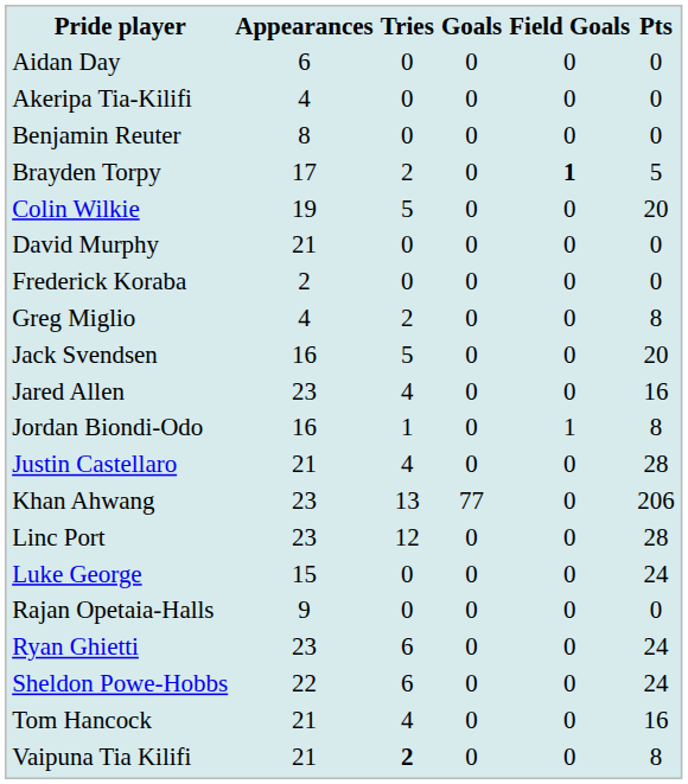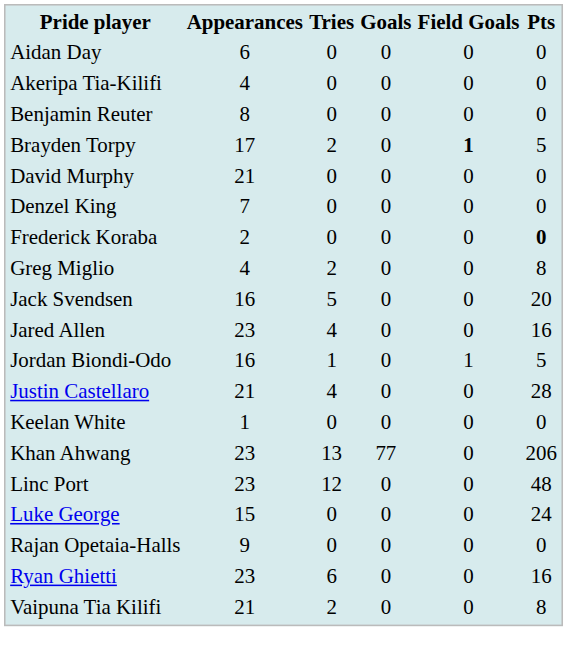 <table cellpadding=1 style="border:1px solid #BBB; background-color:#d7ebed; font-size:85%;">
 <tr>
 <th>Pride player</th>
 <th>Appearances</th>
 <th>Tries</th>
 <th>Goals</th>
 <th>Field Goals</th>
 <th>Pts</th>
 </tr>
 <tr ---->
 <td> Aidan Day</td>
 <td align="center">6</td>
 <td align="center">0</td>
 <td align="center">0</td>
 <td align="center">0</td>
 <td align="center">0</td>
 </tr>
 <tr ---->
 <td> Akeripa Tia-Kilifi</td>
 <td align="center">4</td>
 <td align="center">0</td>
 <td align="center">0</td>
 <td align="center">0</td>
 <td align="center">0</td>
 </tr>
 <tr ---->
 <td> Benjamin Reuter</td>
 <td align="center">8</td>
 <td align="center">0</td>
 <td align="center">0</td>
 <td align="center">0</td>
 <td align="center">0</td>
 </tr>
 <tr ---->
 <td> Brayden Torpy</td>
 <td align="center">17</td>
 <td align="center">2</td>
 <td align="center">0</td>
 <td align="center"><strong>1</strong></td>
 <td align="center">5</td>
 </tr>
 <tr ---->
-<td> <a href='#'>Colin Wilkie</a></td>
-<td align="center">19</td>
-<td align="center">5</td>
+<td> David Murphy</td>
+<td align="center">21</td>
 <td align="center">0</td>
 <td align="center">0</td>
-<td align="center">20</td>
+<td align="center">0</td>
+<td align="center">0</td>
 </tr>
 <tr ---->
-<td> David Murphy</td>
-<td align="center">21</td>
+<td> Denzel King</td>
+<td align="center">7</td>
 <td align="center">0</td>
 <td align="center">0</td>
 <td align="center">0</td>
 <td align="center">0</td>
 </tr>
 <tr ---->
 <td> Frederick Koraba</td>
 <td align="center">2</td>
 <td align="center">0</td>
 <td align="center">0</td>
 <td align="center">0</td>
-<td align="center">0</td>
+<td align="center"><strong>0</strong></td>
 </tr>
 <tr ---->
 <td> Greg Miglio</td>
 <td align="center">4</td>
 <td align="center">2</td>
 <td align="center">0</td>
 <td align="center">0</td>
 <td align="center">8</td>
 </tr>
 <tr ---->
 <td> Jack Svendsen</td>
 <td align="center">16</td>
 <td align="center">5</td>
 <td align="center">0</td>
 <td align="center">0</td>
 <td align="center">20</td>
 </tr>
 <tr ---->
 <td> Jared Allen</td>
 <td align="center">23</td>
 <td align="center">4</td>
 <td align="center">0</td>
 <td align="center">0</td>
 <td align="center">16</td>
 </tr>
 <tr ---->
 <td> Jordan Biondi-Odo</td>
 <td align="center">16</td>
 <td align="center">1</td>
 <td align="center">0</td>
 <td align="center">1</td>
-<td align="center">8</td>
+<td align="center">5</td>
 </tr>
 <tr ---->
 <td> <a href='#'>Justin Castellaro</a></td>
 <td align="center">21</td>
 <td align="center">4</td>
 <td align="center">0</td>
 <td align="center">0</td>
 <td align="center">28</td>
+</tr>
+<tr ---->
+<td> Keelan White</td>
+<td align="center">1</td>
+<td align="center">0</td>
+<td align="center">0</td>
+<td align="center">0</td>
+<td align="center">0</td>
 </tr>
 <tr ---->
 <td> Khan Ahwang</td>
 <td align="center">23</td>
 <td align="center">13</td>
 <td align="center">77</td>
 <td align="center">0</td>
 <td align="center">206</td>
 </tr>
 <tr ---->
 <td> Linc Port</td>
 <td align="center">23</td>
 <td align="center">12</td>
 <td align="center">0</td>
 <td align="center">0</td>
-<td align="center">28</td>
+<td align="center">48</td>
 </tr>
 <tr ---->
 <td> <a href='#'>Luke George</a></td>
 <td align="center">15</td>
 <td align="center">0</td>
 <td align="center">0</td>
 <td align="center">0</td>
 <td align="center">24</td>
 </tr>
 <tr ---->
 <td> Rajan Opetaia-Halls</td>
 <td align="center">9</td>
 <td align="center">0</td>
 <td align="center">0</td>
 <td align="center">0</td>
 <td align="center">0</td>
 </tr>
 <tr ---->
 <td> <a href='#'>Ryan Ghietti</a></td>
 <td align="center">23</td>
 <td align="center">6</td>
 <td align="center">0</td>
 <td align="center">0</td>
-<td align="center">24</td>
-</tr>
-<tr ---->
-<td> <a href='#'>Sheldon Powe-Hobbs</a></td>
-<td align="center">22</td>
-<td align="center">6</td>
-<td align="center">0</td>
-<td align="center">0</td>
-<td align="center">24</td>
-</tr>
-<tr ---->
-<td> Tom Hancock</td>
-<td align="center">21</td>
-<td align="center">4</td>
-<td align="center">0</td>
-<td align="center">0</td>
 <td align="center">16</td>
 </tr>
 <tr ---->
 <td> Vaipuna Tia Kilifi</td>
 <td align="center">21</td>
-<td align="center"><strong>2</strong></td>
+<td align="center">2</td>
 <td align="center">0</td>
 <td align="center">0</td>
 <td align="center">8</td>
 </tr>
 </table>
